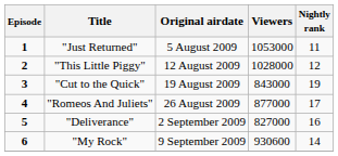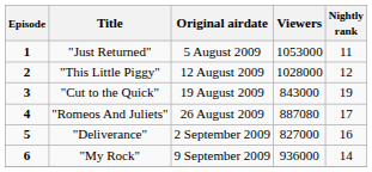 <table class="wikitable sortable">
 <tr>
 <th><small>Episode</small></th>
 <th>Title</th>
 <th>Original airdate</th>
 <th>Viewers</th>
 <th><small>Nightly</small><br><small>rank</small></th>
 </tr>
 <tr>
 <td style="text-align:center"><strong>1</strong></td>
 <td style="text-align:center">"Just Returned"</td>
 <td style="text-align:center">5 August 2009</td>
 <td style="text-align:center">1053000</td>
 <td style="text-align:center">11</td>
 </tr>
 <tr>
 <td style="text-align:center"><strong>2</strong></td>
 <td style="text-align:center">"This Little Piggy"</td>
 <td style="text-align:center">12 August 2009</td>
 <td style="text-align:center">1028000</td>
 <td style="text-align:center">12</td>
 </tr>
 <tr>
 <td style="text-align:center"><strong>3</strong></td>
 <td style="text-align:center">"Cut to the Quick"</td>
 <td style="text-align:center">19 August 2009</td>
 <td style="text-align:center">843000</td>
 <td style="text-align:center">19</td>
 </tr>
 <tr>
 <td style="text-align:center"><strong>4</strong></td>
 <td style="text-align:center">"Romeos And Juliets"</td>
 <td style="text-align:center">26 August 2009</td>
-<td style="text-align:center">877000</td>
+<td style="text-align:center">887080</td>
 <td style="text-align:center">17</td>
 </tr>
 <tr>
 <td style="text-align:center"><strong>5</strong></td>
 <td style="text-align:center">"Deliverance"</td>
 <td style="text-align:center">2 September 2009</td>
 <td style="text-align:center">827000</td>
 <td style="text-align:center">16</td>
 </tr>
 <tr>
 <td style="text-align:center"><strong>6</strong></td>
 <td style="text-align:center">"My Rock"</td>
 <td style="text-align:center">9 September 2009</td>
-<td style="text-align:center">930600</td>
+<td style="text-align:center">936000</td>
 <td style="text-align:center">14</td>
 </tr>
 <tr>
 </tr>
 </table>
